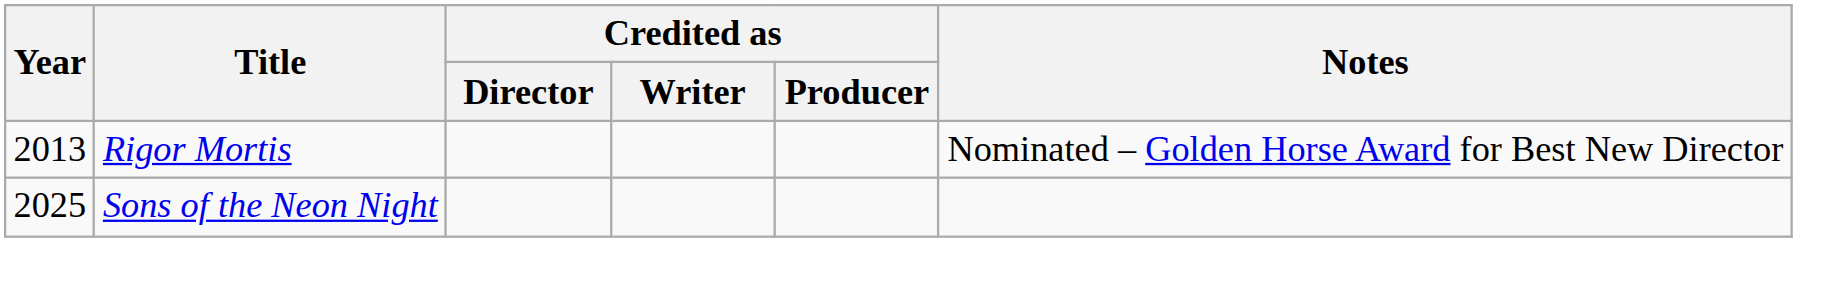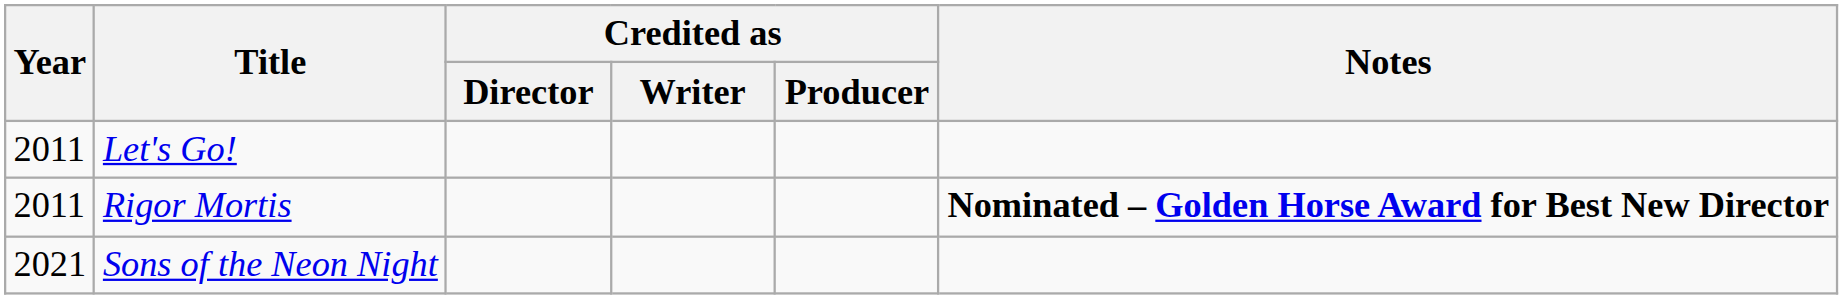 <table class="wikitable">
 <tr>
 <th rowspan="2">Year</th>
 <th rowspan="2">Title</th>
 <th colspan="3">Credited as</th>
 <th rowspan="2" scope="col">Notes</th>
 </tr>
 <tr>
 <th width="65">Director</th>
 <th width="65">Writer</th>
 <th width="65">Producer</th>
 </tr>
 <tr>
-<td>2013</td>
+<td>2011</td>
+<td><em><a href='#'>Let's Go!</a></em></td>
+<td></td>
+<td></td>
+<td></td>
+<td></td>
+</tr>
+<tr>
+<td>2011</td>
 <td><em><a href='#'>Rigor Mortis</a></em></td>
 <td></td>
 <td></td>
 <td></td>
-<td>Nominated – <a href='#'>Golden Horse Award</a> for Best New Director</td>
+<td><strong>Nominated – <a href='#'>Golden Horse Award</a> for Best New Director</strong></td>
 </tr>
 <tr>
-<td>2025</td>
+<td>2021</td>
 <td><em><a href='#'>Sons of the Neon Night</a></em></td>
 <td></td>
 <td></td>
 <td></td>
 <td></td>
 </tr>
 </table>
